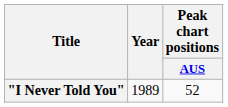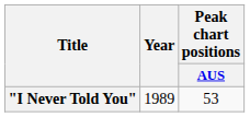 <table class="wikitable plainrowheaders" style="text-align:center;">
 <tr>
 <th scope="col" rowspan="2">Title</th>
 <th scope="col" rowspan="2">Year</th>
 <th scope="col" colspan="1">Peak chart positions</th>
 </tr>
 <tr>
 <th scope="col" style="width:3em;font-size:90%;"><a href='#'>AUS</a><br></th>
 </tr>
 <tr>
 <th scope="row">"I Never Told You"</th>
 <td>1989</td>
-<td>52</td>
+<td>53</td>
 </tr>
 </table>
